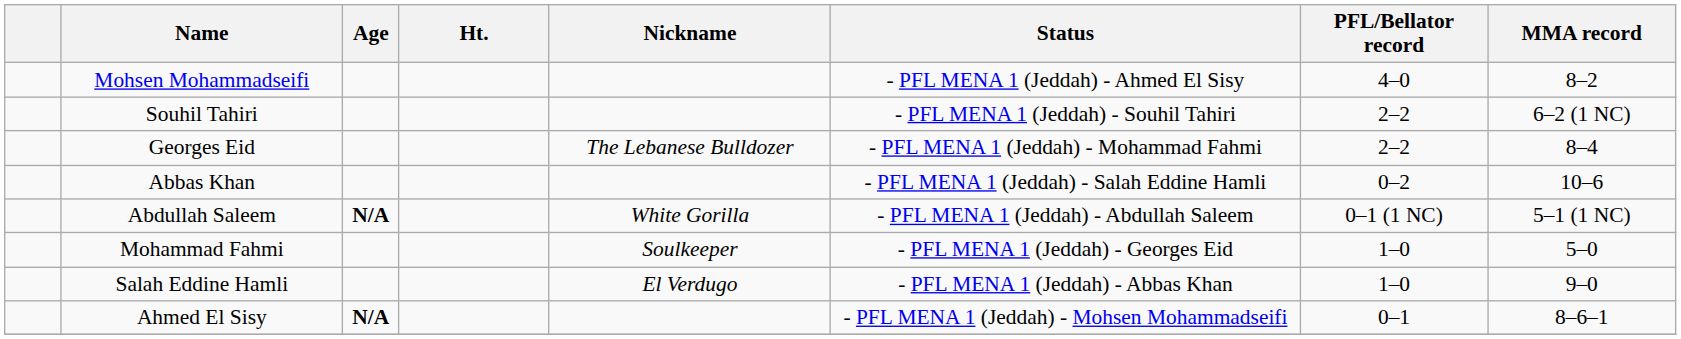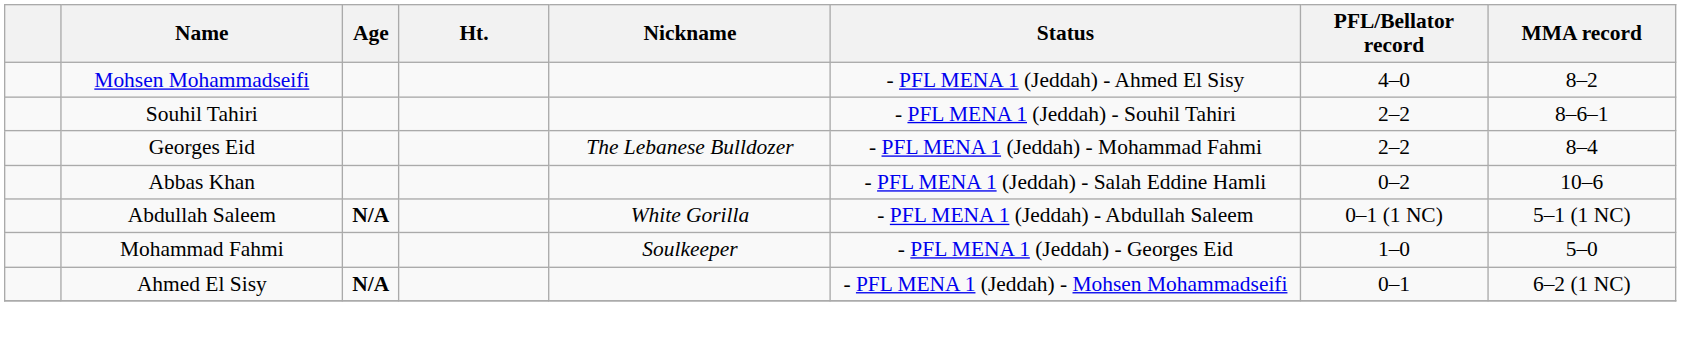 <table class="wikitable sortable" style="text-align:center;">
 <tr>
 <th width=3%></th>
 <th width=15%>Name</th>
 <th width=3%>Age</th>
 <th width=8%>Ht.</th>
 <th width="15%">Nickname</th>
 <th width=25%>Status</th>
 <th width="10%">PFL/Bellator record</th>
 <th width=10%>MMA record</th>
 </tr>
 <tr>
 <td></td>
 <td><a href='#'>Mohsen Mohammadseifi</a></td>
 <td></td>
 <td></td>
 <td></td>
 <td> - <a href='#'>PFL MENA 1</a> (Jeddah) - Ahmed El Sisy</td>
 <td>4–0</td>
 <td>8–2</td>
 </tr>
 <tr>
 <td></td>
 <td>Souhil Tahiri</td>
 <td></td>
 <td></td>
 <td></td>
 <td> - <a href='#'>PFL MENA 1</a> (Jeddah) - Souhil Tahiri</td>
 <td>2–2</td>
-<td>6–2 (1 NC)</td>
+<td>8–6–1</td>
 </tr>
 <tr>
 <td></td>
 <td>Georges Eid</td>
 <td></td>
 <td></td>
 <td><em>The Lebanese Bulldozer </em></td>
 <td> - <a href='#'>PFL MENA 1</a> (Jeddah) - Mohammad Fahmi</td>
 <td>2–2</td>
 <td>8–4</td>
 </tr>
 <tr>
 <td></td>
 <td>Abbas Khan</td>
 <td></td>
 <td></td>
 <td></td>
 <td> - <a href='#'>PFL MENA 1</a> (Jeddah) - Salah Eddine Hamli</td>
 <td>0–2</td>
 <td>10–6</td>
 </tr>
 <tr>
 <td></td>
 <td>Abdullah Saleem</td>
 <td><strong>N/A</strong></td>
 <td></td>
 <td><em>White Gorilla</em></td>
 <td> - <a href='#'>PFL MENA 1</a> (Jeddah) - Abdullah Saleem</td>
 <td>0–1 (1 NC)</td>
 <td>5–1 (1 NC)</td>
 </tr>
 <tr>
 <td></td>
 <td>Mohammad Fahmi</td>
 <td></td>
 <td></td>
 <td><em>Soulkeeper</em></td>
 <td> - <a href='#'>PFL MENA 1</a> (Jeddah) - Georges Eid</td>
 <td>1–0</td>
 <td>5–0</td>
 </tr>
 <tr>
 <td></td>
-<td>Salah Eddine Hamli</td>
-<td></td>
-<td></td>
-<td><em>El Verdugo</em></td>
-<td> - <a href='#'>PFL MENA 1</a> (Jeddah) - Abbas Khan</td>
-<td>1–0</td>
-<td>9–0</td>
-</tr>
-<tr>
-<td></td>
 <td>Ahmed El Sisy</td>
 <td><strong>N/A</strong></td>
 <td></td>
 <td></td>
 <td> - <a href='#'>PFL MENA 1</a> (Jeddah) - <a href='#'>Mohsen Mohammadseifi</a></td>
 <td>0–1</td>
-<td>8–6–1</td>
+<td>6–2 (1 NC)</td>
 </tr>
 <tr>
 </tr>
 </table>
